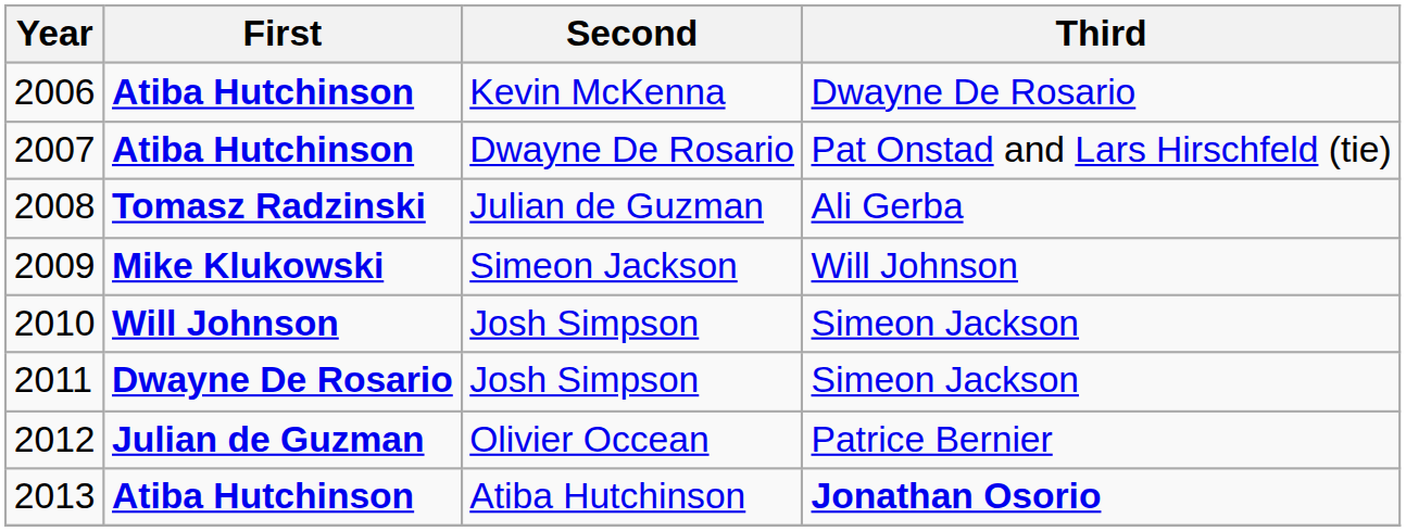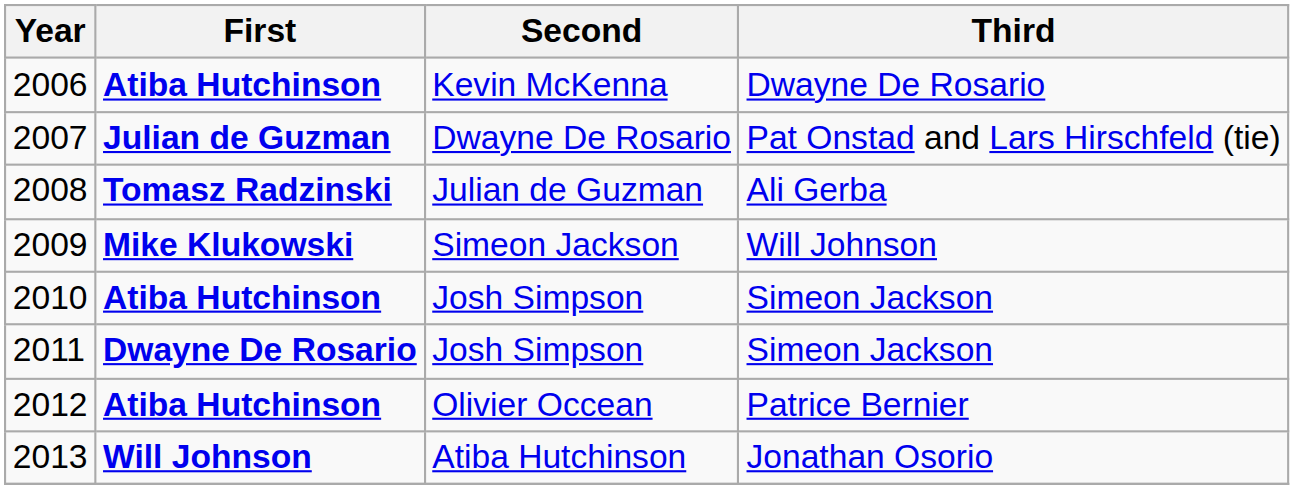 <table class="wikitable">
 <tr>
 <th>Year</th>
 <th>First</th>
 <th>Second</th>
 <th>Third</th>
 </tr>
 <tr>
 <td>2006</td>
 <td><strong><a href='#'>Atiba Hutchinson</a></strong></td>
 <td><a href='#'>Kevin McKenna</a></td>
 <td><a href='#'>Dwayne De Rosario</a></td>
 </tr>
 <tr>
 <td>2007</td>
-<td><strong><a href='#'>Atiba Hutchinson</a></strong></td>
+<td><strong><a href='#'>Julian de Guzman</a></strong></td>
 <td><a href='#'>Dwayne De Rosario</a></td>
 <td><a href='#'>Pat Onstad</a> and <a href='#'>Lars Hirschfeld</a> (tie)</td>
 </tr>
 <tr>
 <td>2008</td>
 <td><strong><a href='#'>Tomasz Radzinski</a></strong></td>
 <td><a href='#'>Julian de Guzman</a></td>
 <td><a href='#'>Ali Gerba</a></td>
 </tr>
 <tr>
 <td>2009</td>
 <td><strong><a href='#'>Mike Klukowski</a></strong></td>
 <td><a href='#'>Simeon Jackson</a></td>
 <td><a href='#'>Will Johnson</a></td>
 </tr>
 <tr>
 <td>2010</td>
-<td><strong><a href='#'>Will Johnson</a></strong></td>
+<td><strong><a href='#'>Atiba Hutchinson</a></strong></td>
 <td><a href='#'>Josh Simpson</a></td>
 <td><a href='#'>Simeon Jackson</a></td>
 </tr>
 <tr>
 <td>2011</td>
 <td><strong><a href='#'>Dwayne De Rosario</a></strong></td>
 <td><a href='#'>Josh Simpson</a></td>
 <td><a href='#'>Simeon Jackson</a></td>
 </tr>
 <tr>
 <td>2012</td>
-<td><strong><a href='#'>Julian de Guzman</a></strong></td>
+<td><strong><a href='#'>Atiba Hutchinson</a></strong></td>
 <td><a href='#'>Olivier Occean</a></td>
 <td><a href='#'>Patrice Bernier</a></td>
 </tr>
 <tr>
 <td>2013</td>
-<td><strong><a href='#'>Atiba Hutchinson</a></strong></td>
+<td><strong><a href='#'>Will Johnson</a></strong></td>
 <td><a href='#'>Atiba Hutchinson</a></td>
-<td><strong><a href='#'>Jonathan Osorio</a></strong></td>
+<td><a href='#'>Jonathan Osorio</a></td>
 </tr>
 <tr>
 </tr>
 </table>
